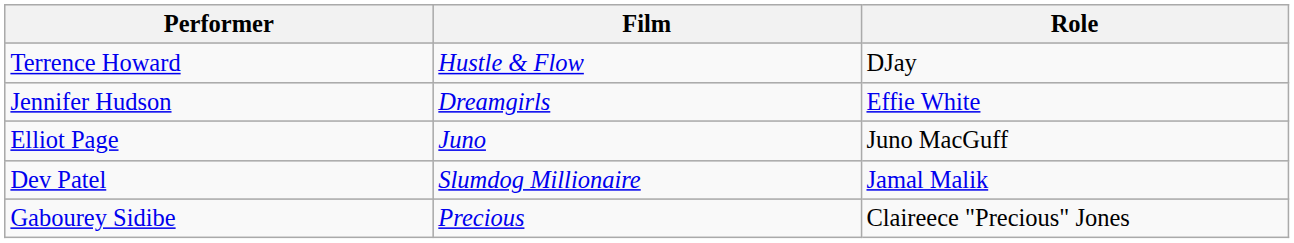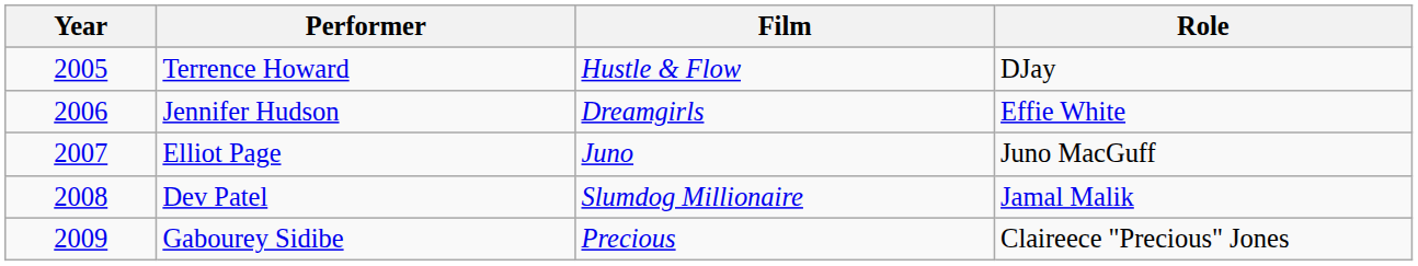 <table class="wikitable" width="95%" cellpadding="5">
 <tr>
+<th width="100"><strong>Year</strong></th>
 <th width="300"><strong>Performer</strong></th>
 <th width="300"><strong>Film</strong></th>
 <th width="300"><strong>Role</strong></th>
 </tr>
 <tr>
+<td style="text-align:center;"><a href='#'>2005</a></td>
 <td><a href='#'>Terrence Howard</a></td>
 <td><em><a href='#'>Hustle & Flow</a></em></td>
 <td>DJay</td>
 </tr>
 <tr>
+<td style="text-align:center;"><a href='#'>2006</a></td>
 <td><a href='#'>Jennifer Hudson</a></td>
 <td><em><a href='#'>Dreamgirls</a></em></td>
 <td><a href='#'>Effie White</a></td>
 </tr>
 <tr>
+<td style="text-align:center;"><a href='#'>2007</a></td>
 <td><a href='#'>Elliot Page</a></td>
 <td><em><a href='#'>Juno</a></em></td>
 <td>Juno MacGuff</td>
 </tr>
 <tr>
+<td style="text-align:center;"><a href='#'>2008</a></td>
 <td><a href='#'>Dev Patel</a></td>
 <td><em><a href='#'>Slumdog Millionaire</a></em></td>
 <td><a href='#'>Jamal Malik</a></td>
 </tr>
 <tr>
+<td style="text-align:center;"><a href='#'>2009</a></td>
 <td><a href='#'>Gabourey Sidibe</a></td>
 <td><em><a href='#'>Precious</a></em></td>
 <td>Claireece "Precious" Jones</td>
 </tr>
 </table>
